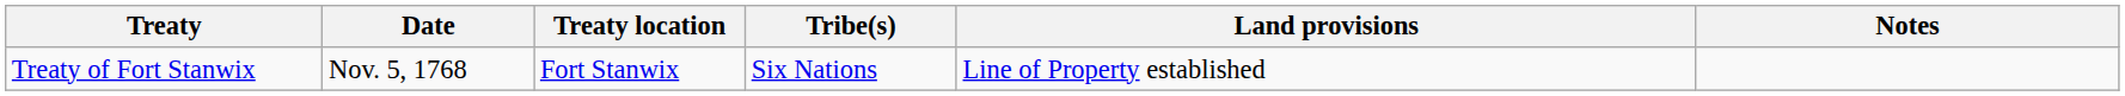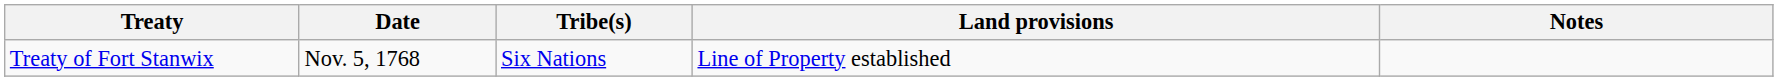 <table class="wikitable sortable collapsible" style="width:100%">
 <tr>
 <th width="15%">Treaty</th>
 <th width="10%">Date</th>
-<th width="10%">Treaty location</th>
 <th width="10%">Tribe(s)</th>
 <th width="35%">Land provisions</th>
 <th width="20%">Notes</th>
 </tr>
 <tr valign="top">
 <td><a href='#'>Treaty of Fort Stanwix</a></td>
 <td>Nov. 5, 1768</td>
-<td><a href='#'>Fort Stanwix</a></td>
 <td><a href='#'>Six Nations</a></td>
 <td><a href='#'>Line of Property</a> established</td>
 <td></td>
 </tr>
 </table>
